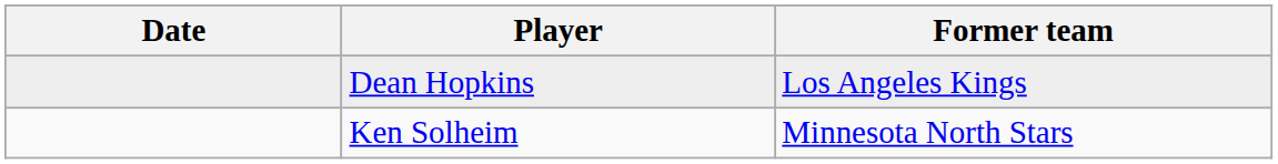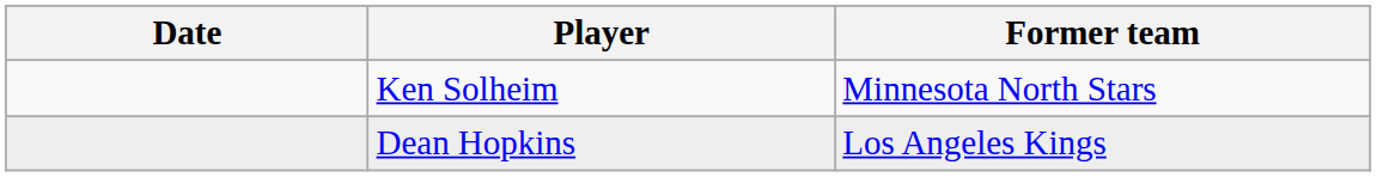 <table class="wikitable">
 <tr style="background:#ddd; text-align:center;">
 <th style="width: 10em;">Date</th>
 <th style="width: 13em;">Player</th>
 <th style="width: 15em;">Former team</th>
 </tr>
+<tr>
+<td></td>
+<td><a href='#'>Ken Solheim</a></td>
+<td><a href='#'>Minnesota North Stars</a></td>
+</tr>
 <tr style="background:#eee;">
 <td></td>
 <td><a href='#'>Dean Hopkins</a></td>
 <td><a href='#'>Los Angeles Kings</a></td>
 </tr>
-<tr>
-<td></td>
-<td><a href='#'>Ken Solheim</a></td>
-<td><a href='#'>Minnesota North Stars</a></td>
-</tr>
 </table>
